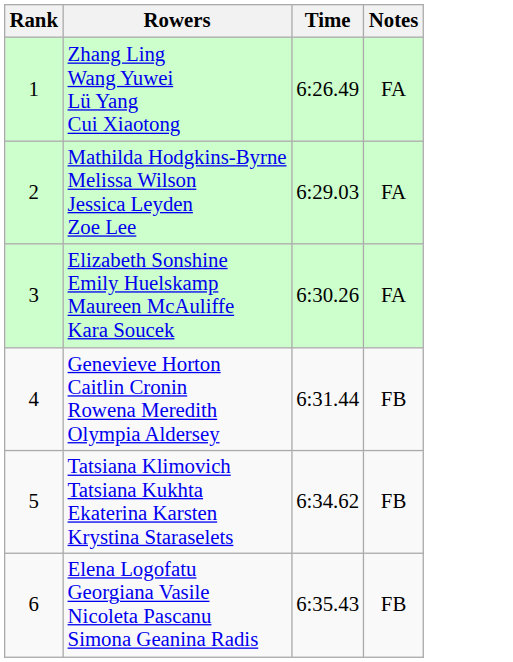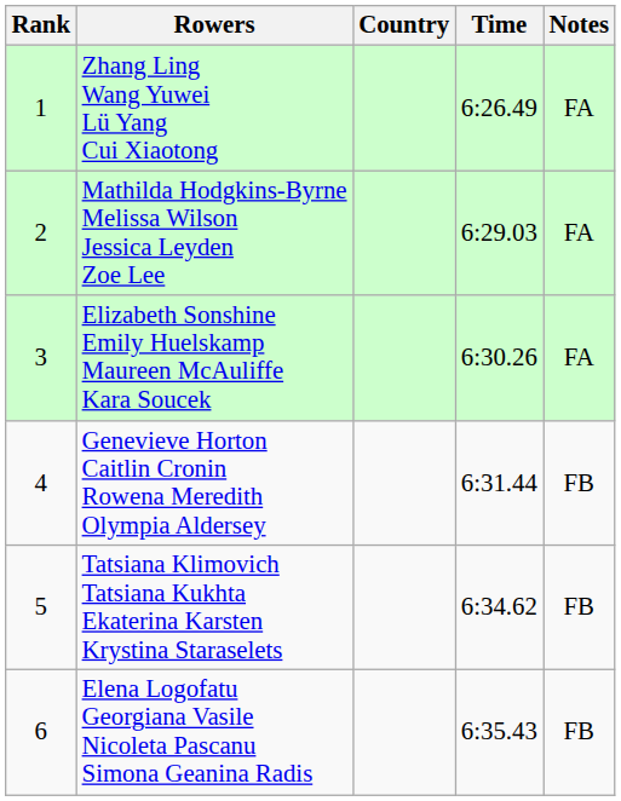 <table class="wikitable" style="text-align:center">
 <tr>
 <th>Rank</th>
 <th>Rowers</th>
+<th>Country</th>
 <th>Time</th>
 <th>Notes</th>
 </tr>
 <tr bgcolor=ccffcc>
 <td>1</td>
 <td align="left"><a href='#'>Zhang Ling</a><br><a href='#'>Wang Yuwei</a><br><a href='#'>Lü Yang</a><br><a href='#'>Cui Xiaotong</a></td>
+<td align="left"></td>
 <td>6:26.49</td>
 <td>FA</td>
 </tr>
 <tr bgcolor=ccffcc>
 <td>2</td>
 <td align="left"><a href='#'>Mathilda Hodgkins-Byrne</a><br><a href='#'>Melissa Wilson</a><br><a href='#'>Jessica Leyden</a><br><a href='#'>Zoe Lee</a></td>
+<td align="left"></td>
 <td>6:29.03</td>
 <td>FA</td>
 </tr>
 <tr bgcolor=ccffcc>
 <td>3</td>
 <td align="left"><a href='#'>Elizabeth Sonshine</a><br><a href='#'>Emily Huelskamp</a><br><a href='#'>Maureen McAuliffe</a><br><a href='#'>Kara Soucek</a></td>
+<td align="left"></td>
 <td>6:30.26</td>
 <td>FA</td>
 </tr>
 <tr>
 <td>4</td>
 <td align="left"><a href='#'>Genevieve Horton</a><br><a href='#'>Caitlin Cronin</a><br><a href='#'>Rowena Meredith</a><br><a href='#'>Olympia Aldersey</a></td>
+<td align="left"></td>
 <td>6:31.44</td>
 <td>FB</td>
 </tr>
 <tr>
 <td>5</td>
 <td align="left"><a href='#'>Tatsiana Klimovich</a><br><a href='#'>Tatsiana Kukhta</a><br><a href='#'>Ekaterina Karsten</a><br><a href='#'>Krystina Staraselets</a></td>
+<td align="left"></td>
 <td>6:34.62</td>
 <td>FB</td>
 </tr>
 <tr>
 <td>6</td>
 <td align="left"><a href='#'>Elena Logofatu</a><br><a href='#'>Georgiana Vasile</a><br><a href='#'>Nicoleta Pascanu</a><br><a href='#'>Simona Geanina Radis</a></td>
+<td align="left"></td>
 <td>6:35.43</td>
 <td>FB</td>
 </tr>
 </table>
